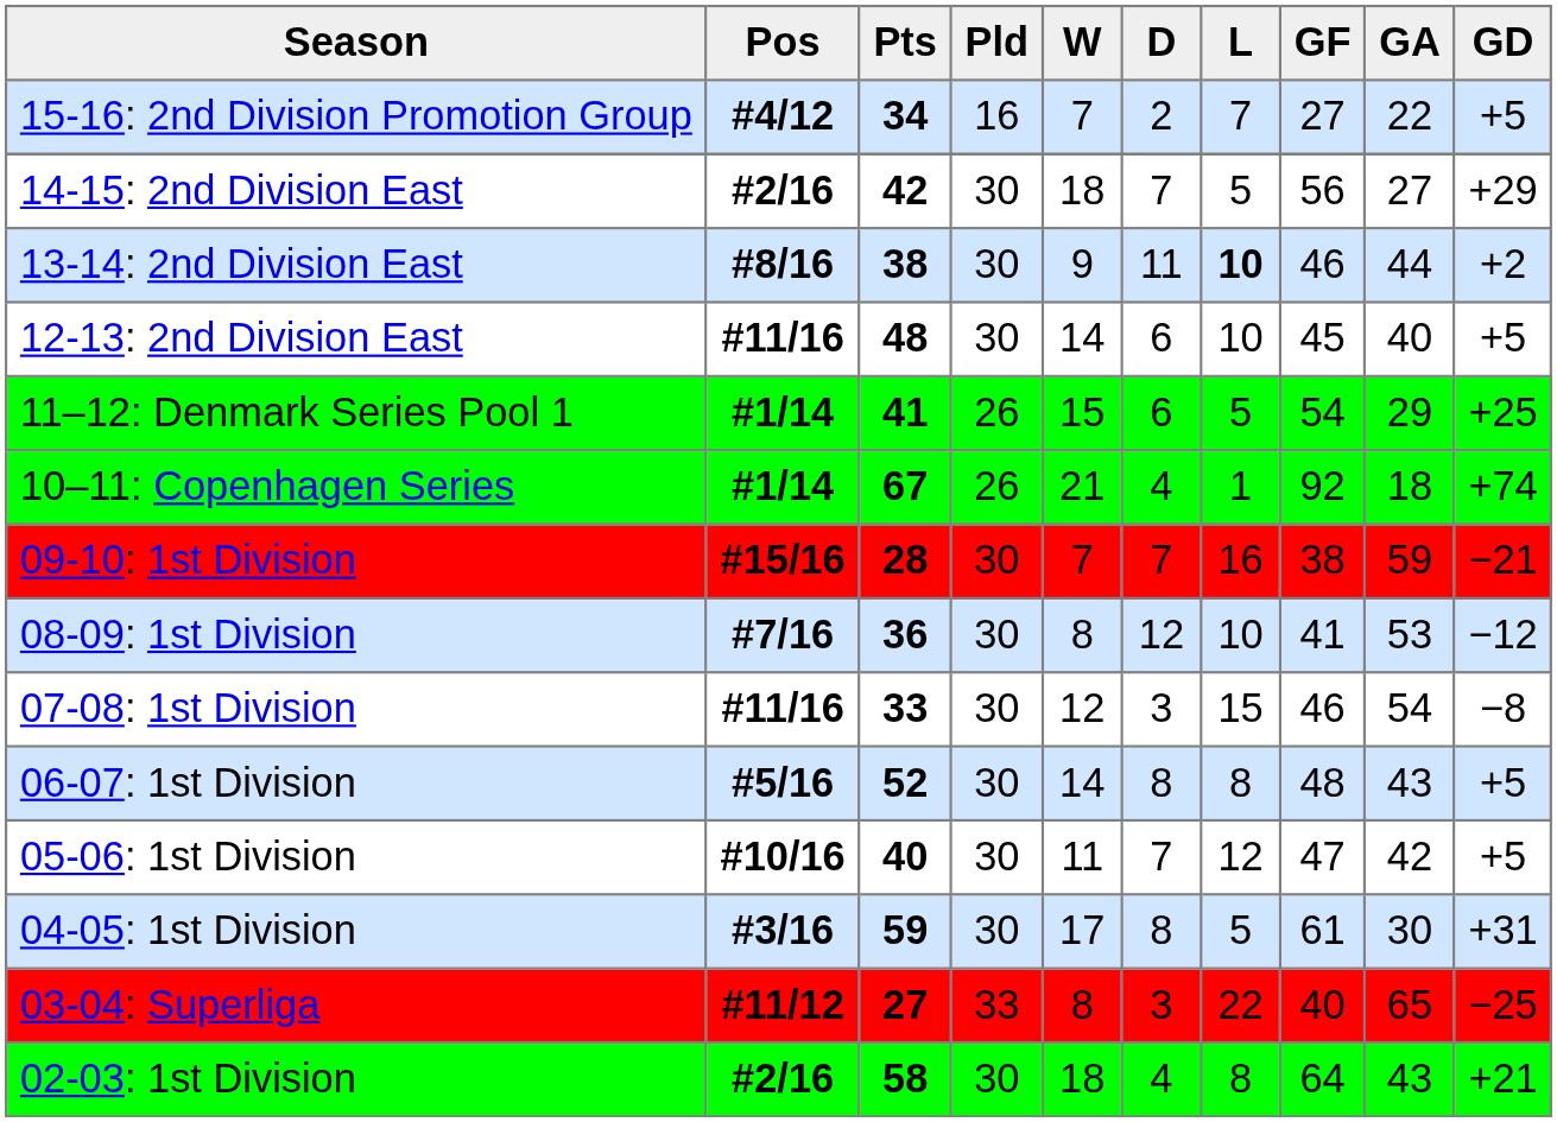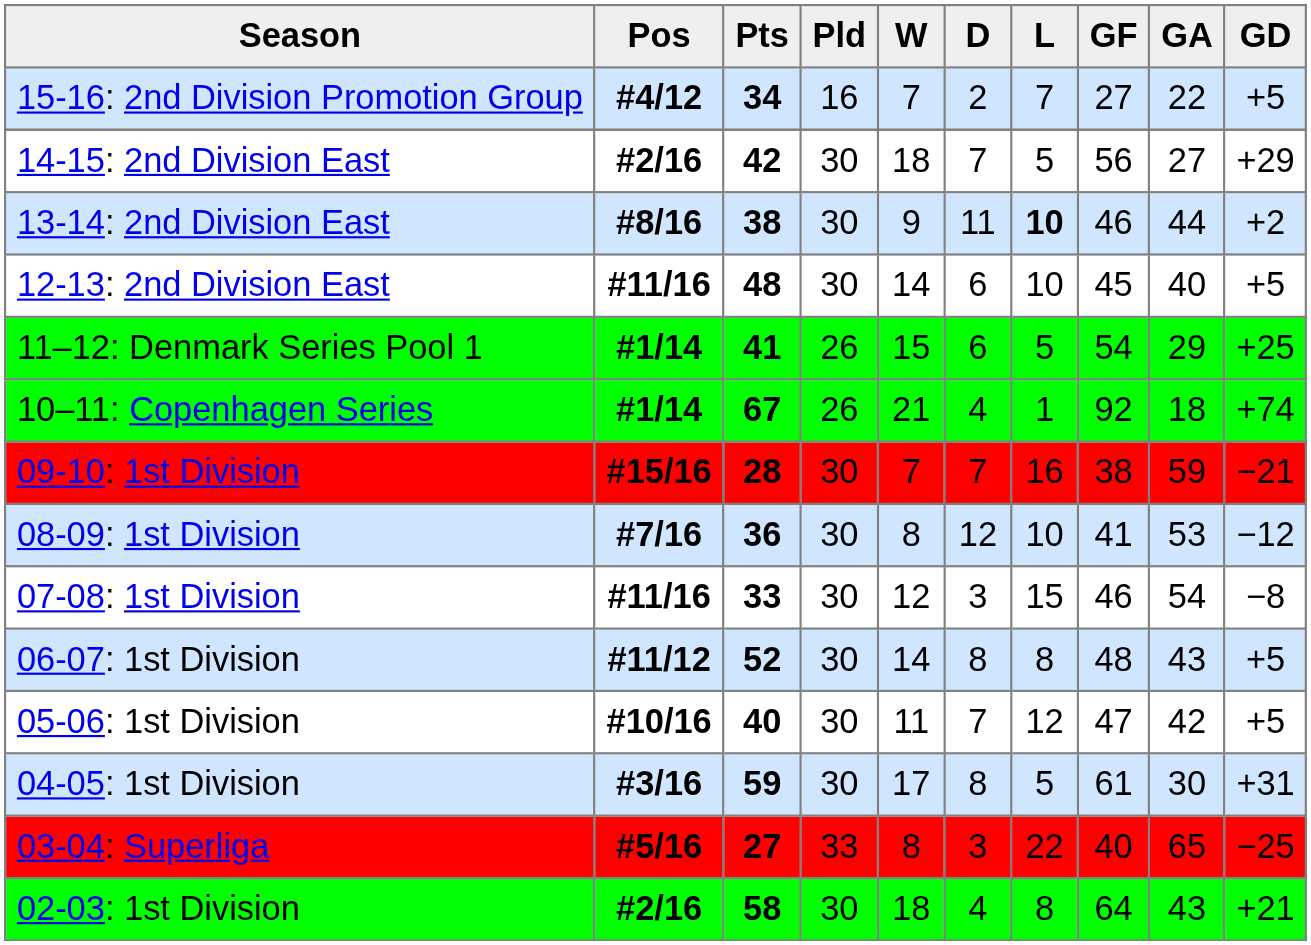 <table style=border-collapse:collapse border=1 cellspacing=0 cellpadding=5>
 <tr style="text-align:center; background:#efefef;">
 <th>Season</th>
 <th width=20>Pos</th>
 <th width=20>Pts</th>
 <th width=20>Pld</th>
 <th width=20>W</th>
 <th width=20>D</th>
 <th width=20>L</th>
 <th width=20>GF</th>
 <th width=20>GA</th>
 <th width=20>GD</th>
 </tr>
 <tr style="text-align:center; background:#d0e6ff;">
 <td align=left><a href='#'>15-16</a>: <a href='#'>2nd Division Promotion Group</a></td>
 <td><strong>#4/12</strong></td>
 <td><strong>34</strong></td>
 <td>16</td>
 <td>7</td>
 <td>2</td>
 <td>7</td>
 <td>27</td>
 <td>22</td>
 <td>+5</td>
 </tr>
 <tr style="text-align:center; background:#efefef;">
 </tr>
 <tr align=center>
 <td align=left><a href='#'>14-15</a>: <a href='#'>2nd Division East</a></td>
 <td><strong>#2/16</strong></td>
 <td><strong>42</strong></td>
 <td>30</td>
 <td>18</td>
 <td>7</td>
 <td>5</td>
 <td>56</td>
 <td>27</td>
 <td>+29</td>
 </tr>
 <tr style="text-align:center; background:#d0e6ff;">
 <td align=left><a href='#'>13-14</a>: <a href='#'>2nd Division East</a></td>
 <td><strong>#8/16</strong></td>
 <td><strong>38</strong></td>
 <td>30</td>
 <td>9</td>
 <td>11</td>
 <td><strong>10</strong></td>
 <td>46</td>
 <td>44</td>
 <td>+2</td>
 </tr>
 <tr align=center>
 <td align=left><a href='#'>12-13</a>: <a href='#'>2nd Division East</a></td>
 <td><strong>#11/16</strong></td>
 <td><strong>48</strong></td>
 <td>30</td>
 <td>14</td>
 <td>6</td>
 <td>10</td>
 <td>45</td>
 <td>40</td>
 <td>+5</td>
 </tr>
 <tr style="text-align:center; background:#0f0;">
 <td align=left>11–12: Denmark Series Pool 1</td>
 <td><strong>#1/14</strong></td>
 <td><strong>41</strong></td>
 <td>26</td>
 <td>15</td>
 <td>6</td>
 <td>5</td>
 <td>54</td>
 <td>29</td>
 <td>+25</td>
 </tr>
 <tr style="text-align:center; background:#0f0;">
 <td align=left>10–11: <a href='#'>Copenhagen Series</a></td>
 <td><strong>#1/14</strong></td>
 <td><strong>67</strong></td>
 <td>26</td>
 <td>21</td>
 <td>4</td>
 <td>1</td>
 <td>92</td>
 <td>18</td>
 <td>+74</td>
 </tr>
 <tr style="text-align:center; background:#f00;">
 <td align=left><a href='#'>09-10</a>: <a href='#'>1st Division</a></td>
 <td><strong>#15/16</strong></td>
 <td><strong>28</strong></td>
 <td>30</td>
 <td>7</td>
 <td>7</td>
 <td>16</td>
 <td>38</td>
 <td>59</td>
 <td>−21</td>
 </tr>
 <tr style="text-align:center; background:#d0e6ff;">
 <td align=left><a href='#'>08-09</a>: <a href='#'>1st Division</a></td>
 <td><strong>#7/16</strong></td>
 <td><strong>36</strong></td>
 <td>30</td>
 <td>8</td>
 <td>12</td>
 <td>10</td>
 <td>41</td>
 <td>53</td>
 <td>−12</td>
 </tr>
 <tr align=center>
 <td align=left><a href='#'>07-08</a>: <a href='#'>1st Division</a></td>
 <td><strong>#11/16</strong></td>
 <td><strong>33</strong></td>
 <td>30</td>
 <td>12</td>
 <td>3</td>
 <td>15</td>
 <td>46</td>
 <td>54</td>
 <td>−8</td>
 </tr>
 <tr style="text-align:center; background:#d0e6ff;">
 <td align=left><a href='#'>06-07</a>: 1st Division</td>
-<td><strong>#5/16</strong></td>
+<td><strong>#11/12</strong></td>
 <td><strong>52</strong></td>
 <td>30</td>
 <td>14</td>
 <td>8</td>
 <td>8</td>
 <td>48</td>
 <td>43</td>
 <td>+5</td>
 </tr>
 <tr align=center>
 <td align=left><a href='#'>05-06</a>: 1st Division</td>
 <td><strong>#10/16</strong></td>
 <td><strong>40</strong></td>
 <td>30</td>
 <td>11</td>
 <td>7</td>
 <td>12</td>
 <td>47</td>
 <td>42</td>
 <td>+5</td>
 </tr>
 <tr style="text-align:center; background:#d0e6ff;">
 <td align=left><a href='#'>04-05</a>: 1st Division</td>
 <td><strong>#3/16</strong></td>
 <td><strong>59</strong></td>
 <td>30</td>
 <td>17</td>
 <td>8</td>
 <td>5</td>
 <td>61</td>
 <td>30</td>
 <td>+31</td>
 </tr>
 <tr style="text-align:center; background:#f00;">
 <td align=left><a href='#'>03-04</a>: <a href='#'>Superliga</a></td>
-<td><strong>#11/12</strong></td>
+<td><strong>#5/16</strong></td>
 <td><strong>27</strong></td>
 <td>33</td>
 <td>8</td>
 <td>3</td>
 <td>22</td>
 <td>40</td>
 <td>65</td>
 <td>−25</td>
 </tr>
 <tr style="text-align:center; background:#0f0;">
 <td align=left><a href='#'>02-03</a>: 1st Division</td>
 <td><strong>#2/16</strong></td>
 <td><strong>58</strong></td>
 <td>30</td>
 <td>18</td>
 <td>4</td>
 <td>8</td>
 <td>64</td>
 <td>43</td>
 <td>+21</td>
 </tr>
 </table>
